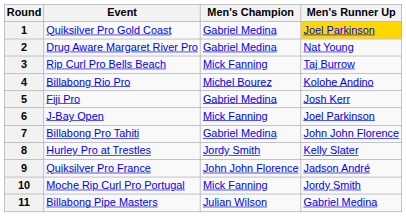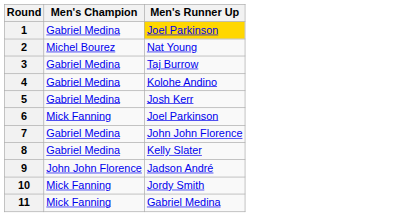 <table class="wikitable">
 <tr>
 <th>Round</th>
-<th>Event</th>
 <th>Men's Champion</th>
 <th>Men's Runner Up</th>
 </tr>
 <tr>
 <th>1</th>
-<td> <a href='#'>Quiksilver Pro Gold Coast</a></td>
 <td> <a href='#'>Gabriel Medina</a></td>
 <td style="background: gold;"> <a href='#'>Joel Parkinson</a></td>
 </tr>
 <tr>
 <th>2</th>
-<td> <a href='#'>Drug Aware Margaret River Pro</a></td>
-<td> <a href='#'>Gabriel Medina</a></td>
+<td> <a href='#'>Michel Bourez</a></td>
 <td> <a href='#'>Nat Young</a></td>
 </tr>
 <tr>
 <th>3</th>
-<td> <a href='#'>Rip Curl Pro Bells Beach</a></td>
-<td> <a href='#'>Mick Fanning</a></td>
+<td> <a href='#'>Gabriel Medina</a></td>
 <td> <a href='#'>Taj Burrow</a></td>
 </tr>
 <tr>
 <th>4</th>
-<td> <a href='#'>Billabong Rio Pro</a></td>
-<td> <a href='#'>Michel Bourez</a></td>
+<td> <a href='#'>Gabriel Medina</a></td>
 <td> <a href='#'>Kolohe Andino</a></td>
 </tr>
 <tr>
 <th>5</th>
-<td> <a href='#'>Fiji Pro</a></td>
 <td> <a href='#'>Gabriel Medina</a></td>
 <td> <a href='#'>Josh Kerr</a></td>
 </tr>
 <tr>
 <th>6</th>
-<td> <a href='#'>J-Bay Open</a></td>
 <td> <a href='#'>Mick Fanning</a></td>
 <td> <a href='#'>Joel Parkinson</a></td>
 </tr>
 <tr>
 <th>7</th>
-<td> <a href='#'>Billabong Pro Tahiti</a></td>
 <td> <a href='#'>Gabriel Medina</a></td>
 <td> <a href='#'>John John Florence</a></td>
 </tr>
 <tr>
 <th>8</th>
-<td><a href='#'>Hurley Pro at Trestles</a></td>
-<td> <a href='#'>Jordy Smith</a></td>
+<td> <a href='#'>Gabriel Medina</a></td>
 <td> <a href='#'>Kelly Slater</a></td>
 </tr>
 <tr>
 <th>9</th>
-<td> <a href='#'>Quiksilver Pro France</a></td>
 <td> <a href='#'>John John Florence</a></td>
 <td> <a href='#'>Jadson André</a></td>
 </tr>
 <tr>
 <th>10</th>
-<td> <a href='#'>Moche Rip Curl Pro Portugal</a></td>
 <td> <a href='#'>Mick Fanning</a></td>
 <td> <a href='#'>Jordy Smith</a></td>
 </tr>
 <tr>
 <th>11</th>
-<td> <a href='#'>Billabong Pipe Masters</a></td>
-<td> <a href='#'>Julian Wilson</a></td>
+<td> <a href='#'>Mick Fanning</a></td>
 <td> <a href='#'>Gabriel Medina</a></td>
 </tr>
 </table>
